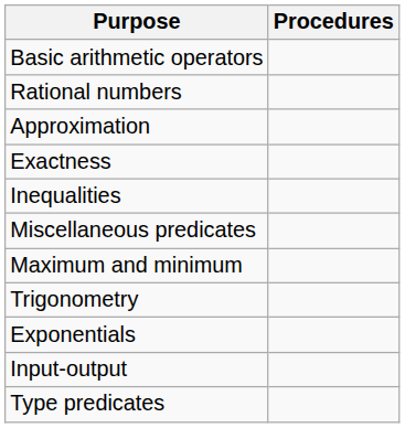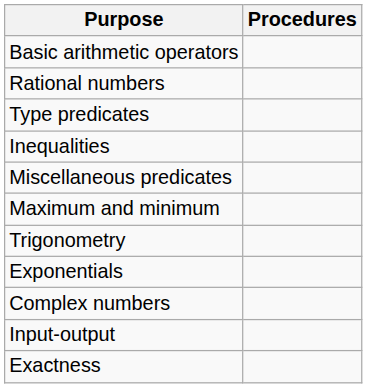 <table class="wikitable">
 <tr>
 <th>Purpose</th>
 <th>Procedures</th>
 </tr>
 <tr>
 <td>Basic arithmetic operators</td>
 <td></td>
 </tr>
 <tr>
 <td>Rational numbers</td>
 <td></td>
 </tr>
 <tr>
-<td>Approximation</td>
-<td></td>
-</tr>
-<tr>
-<td>Exactness</td>
+<td>Type predicates</td>
 <td></td>
 </tr>
 <tr>
 <td>Inequalities</td>
 <td></td>
 </tr>
 <tr>
 <td>Miscellaneous predicates</td>
 <td></td>
 </tr>
 <tr>
 <td>Maximum and minimum</td>
 <td></td>
 </tr>
 <tr>
 <td>Trigonometry</td>
 <td></td>
 </tr>
 <tr>
 <td>Exponentials</td>
 <td></td>
 </tr>
 <tr>
+<td>Complex numbers</td>
+<td></td>
+</tr>
+<tr>
 <td>Input-output</td>
 <td></td>
 </tr>
 <tr>
-<td>Type predicates</td>
+<td>Exactness</td>
 <td></td>
 </tr>
 </table>
